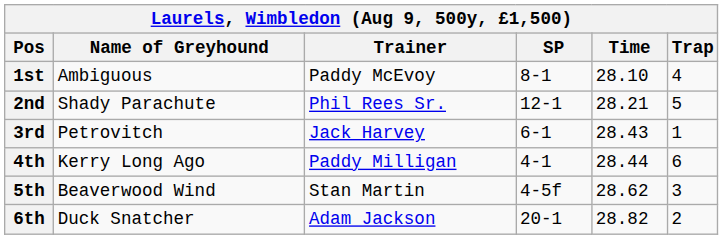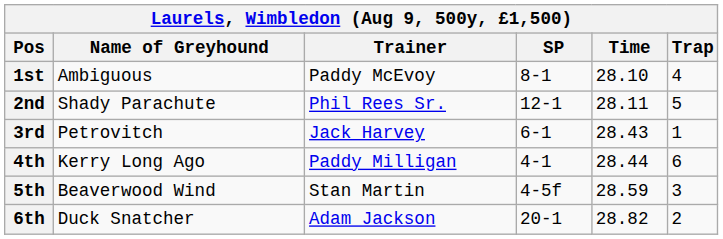 <table class="wikitable">
 <tr>
 <th colspan="6"><a href='#'>Laurels</a>, <a href='#'>Wimbledon</a> (Aug 9, 500y, £1,500)</th>
 </tr>
 <tr>
 <th width=30>Pos</th>
 <th width=180>Name of Greyhound</th>
 <th width=150>Trainer</th>
 <th width=50>SP</th>
 <th width=50>Time</th>
 <th width=30>Trap</th>
 </tr>
 <tr>
 <th>1st</th>
 <td>Ambiguous</td>
 <td>Paddy McEvoy</td>
 <td>8-1</td>
 <td>28.10</td>
 <td>4</td>
 </tr>
 <tr>
 <th>2nd</th>
 <td>Shady Parachute</td>
 <td><a href='#'>Phil Rees Sr.</a></td>
 <td>12-1</td>
-<td>28.21</td>
+<td>28.11</td>
 <td>5</td>
 </tr>
 <tr>
 <th>3rd</th>
 <td>Petrovitch</td>
 <td><a href='#'>Jack Harvey</a></td>
 <td>6-1</td>
 <td>28.43</td>
 <td>1</td>
 </tr>
 <tr>
 <th>4th</th>
 <td>Kerry Long Ago</td>
 <td><a href='#'>Paddy Milligan</a></td>
 <td>4-1</td>
 <td>28.44</td>
 <td>6</td>
 </tr>
 <tr>
 <th>5th</th>
 <td>Beaverwood Wind</td>
 <td>Stan Martin</td>
 <td>4-5f</td>
-<td>28.62</td>
+<td>28.59</td>
 <td>3</td>
 </tr>
 <tr>
 <th>6th</th>
 <td>Duck Snatcher</td>
 <td><a href='#'>Adam Jackson</a></td>
 <td>20-1</td>
 <td>28.82</td>
 <td>2</td>
 </tr>
 </table>
